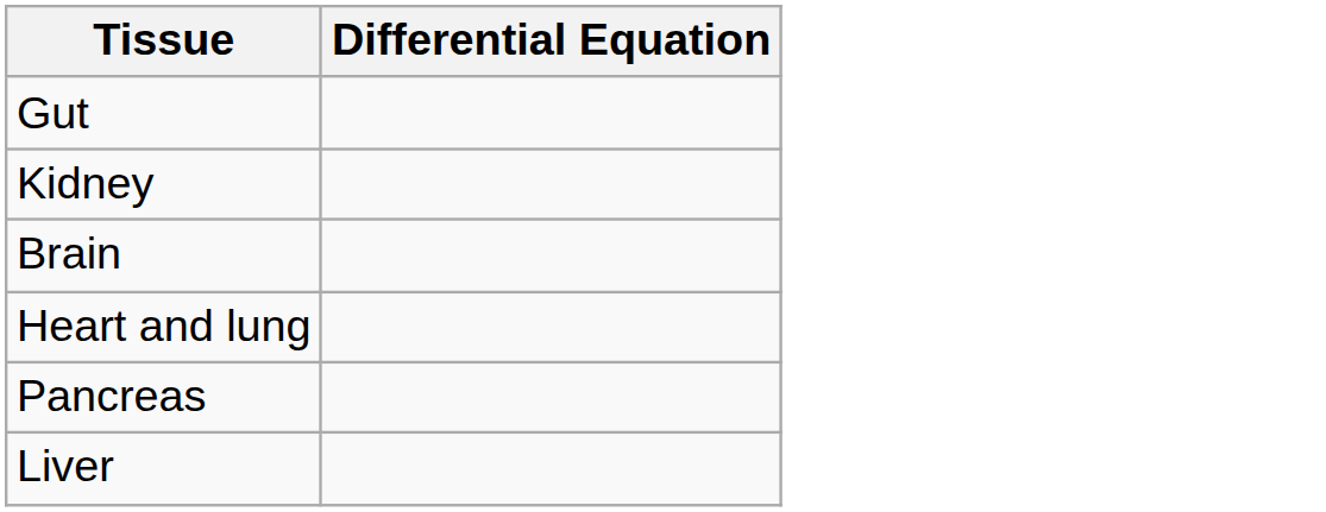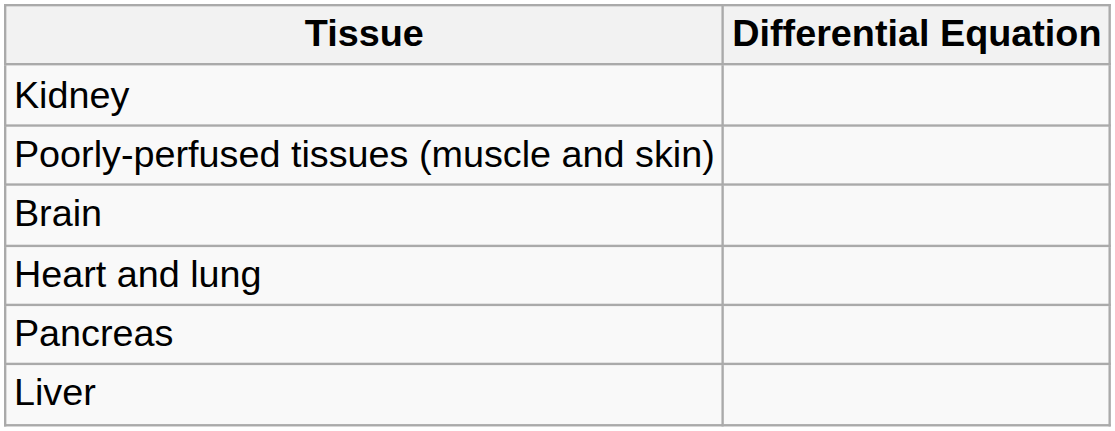 <table class="wikitable">
 <tr>
 <th>Tissue</th>
 <th>Differential Equation</th>
 </tr>
 <tr>
-<td>Gut</td>
+<td>Kidney</td>
 <td></td>
 </tr>
 <tr>
-<td>Kidney</td>
+<td>Poorly-perfused tissues (muscle and skin)</td>
 <td></td>
 </tr>
 <tr>
 <td>Brain</td>
 <td></td>
 </tr>
 <tr>
 <td>Heart and lung</td>
 <td></td>
 </tr>
 <tr>
 <td>Pancreas</td>
 <td></td>
 </tr>
 <tr>
 <td>Liver</td>
 <td></td>
 </tr>
 </table>
